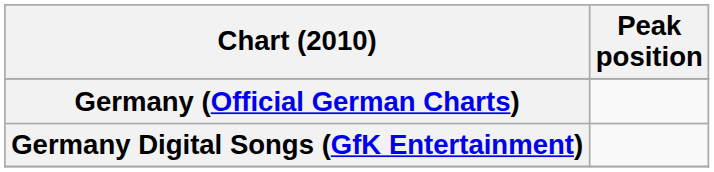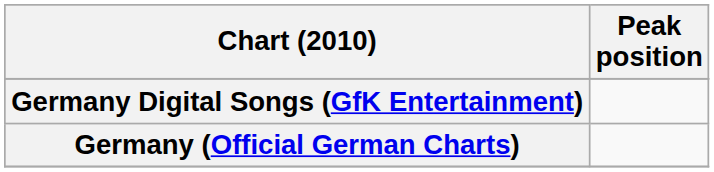 <table class="wikitable plainrowheaders sortable">
 <tr>
 <th scope="col">Chart (2010)</th>
 <th scope="col">Peak<br>position</th>
 </tr>
 <tr>
 </tr>
 <tr>
-<th scope="row">Germany (<a href='#'>Official German Charts</a>)</th>
+<th scope="row">Germany Digital Songs (<a href='#'>GfK Entertainment</a>)</th>
 <td></td>
 </tr>
 <tr>
-<th scope="row">Germany Digital Songs (<a href='#'>GfK Entertainment</a>)</th>
+<th scope="row">Germany (<a href='#'>Official German Charts</a>)</th>
 <td></td>
 </tr>
 <tr>
 </tr>
 </table>
